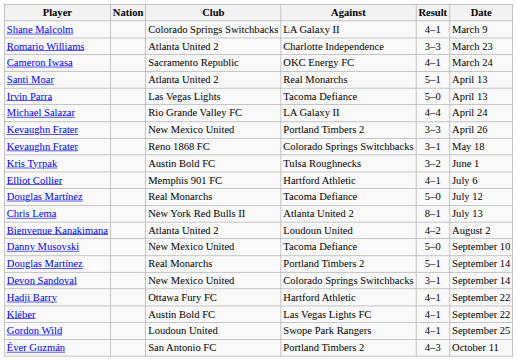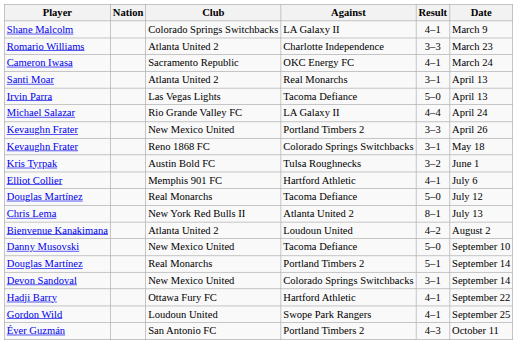 <table class="wikitable">
 <tr>
 <th>Player</th>
 <th>Nation</th>
 <th>Club</th>
 <th>Against</th>
 <th style="text-align:center">Result</th>
 <th>Date</th>
 </tr>
 <tr>
 <td><a href='#'>Shane Malcolm</a></td>
 <td></td>
 <td>Colorado Springs Switchbacks</td>
 <td>LA Galaxy II</td>
 <td style="text-align:center;">4–1</td>
 <td>March 9</td>
 </tr>
 <tr>
 <td><a href='#'>Romario Williams</a></td>
 <td></td>
 <td>Atlanta United 2</td>
 <td>Charlotte Independence</td>
 <td style="text-align:center;">3–3</td>
 <td>March 23</td>
 </tr>
 <tr>
 <td><a href='#'>Cameron Iwasa</a></td>
 <td></td>
 <td>Sacramento Republic</td>
 <td>OKC Energy FC</td>
 <td style="text-align:center;">4–1</td>
 <td>March 24</td>
 </tr>
 <tr>
 <td><a href='#'>Santi Moar</a></td>
 <td></td>
 <td>Atlanta United 2</td>
 <td>Real Monarchs</td>
-<td style="text-align:center;">5–1</td>
+<td style="text-align:center;">3–1</td>
 <td>April 13</td>
 </tr>
 <tr>
 <td><a href='#'>Irvin Parra</a></td>
 <td></td>
 <td>Las Vegas Lights</td>
 <td>Tacoma Defiance</td>
 <td style="text-align:center;">5–0</td>
 <td>April 13</td>
 </tr>
 <tr>
 <td><a href='#'>Michael Salazar</a></td>
 <td></td>
 <td>Rio Grande Valley FC</td>
 <td>LA Galaxy II</td>
 <td style="text-align:center;">4–4</td>
 <td>April 24</td>
 </tr>
 <tr>
 <td><a href='#'>Kevaughn Frater</a></td>
 <td></td>
 <td>New Mexico United</td>
 <td>Portland Timbers 2</td>
 <td style="text-align:center;">3–3</td>
 <td>April 26</td>
 </tr>
 <tr>
 <td><a href='#'>Kevaughn Frater</a></td>
 <td></td>
 <td>Reno 1868 FC</td>
 <td>Colorado Springs Switchbacks</td>
 <td style="text-align:center;">3–1</td>
 <td>May 18</td>
 </tr>
 <tr>
 <td><a href='#'>Kris Tyrpak</a></td>
 <td></td>
 <td>Austin Bold FC</td>
 <td>Tulsa Roughnecks</td>
 <td style="text-align:center;">3–2</td>
 <td>June 1</td>
 </tr>
 <tr>
 <td><a href='#'>Elliot Collier</a></td>
 <td></td>
 <td>Memphis 901 FC</td>
 <td>Hartford Athletic</td>
 <td style="text-align:center;">4–1</td>
 <td>July 6</td>
 </tr>
 <tr>
 <td><a href='#'>Douglas Martínez</a></td>
 <td></td>
 <td>Real Monarchs</td>
 <td>Tacoma Defiance</td>
 <td style="text-align:center;">5–0</td>
 <td>July 12</td>
 </tr>
 <tr>
 <td><a href='#'>Chris Lema</a></td>
 <td></td>
 <td>New York Red Bulls II</td>
 <td>Atlanta United 2</td>
 <td style="text-align:center;">8–1 </td>
 <td>July 13</td>
 </tr>
 <tr>
 <td><a href='#'>Bienvenue Kanakimana</a></td>
 <td></td>
 <td>Atlanta United 2</td>
 <td>Loudoun United</td>
 <td style="text-align:center;">4–2</td>
 <td>August 2</td>
 </tr>
 <tr>
 <td><a href='#'>Danny Musovski</a></td>
 <td></td>
 <td>New Mexico United</td>
 <td>Tacoma Defiance</td>
 <td style="text-align:center;">5–0 </td>
 <td>September 10</td>
 </tr>
 <tr>
 <td><a href='#'>Douglas Martínez</a></td>
 <td></td>
 <td>Real Monarchs</td>
 <td>Portland Timbers 2</td>
 <td style="text-align:center;">5–1 </td>
 <td>September 14</td>
 </tr>
 <tr>
 <td><a href='#'>Devon Sandoval</a></td>
 <td></td>
 <td>New Mexico United</td>
 <td>Colorado Springs Switchbacks</td>
 <td style="text-align:center;">3–1</td>
 <td>September 14</td>
 </tr>
 <tr>
 <td><a href='#'>Hadji Barry</a></td>
 <td></td>
 <td>Ottawa Fury FC</td>
 <td>Hartford Athletic</td>
 <td style="text-align:center;">4–1</td>
 <td>September 22</td>
 </tr>
 <tr>
-<td><a href='#'>Kléber</a></td>
-<td></td>
-<td>Austin Bold FC</td>
-<td>Las Vegas Lights FC</td>
-<td style="text-align:center;">4–1</td>
-<td>September 22</td>
-</tr>
-<tr>
 <td><a href='#'>Gordon Wild</a></td>
 <td></td>
 <td>Loudoun United</td>
 <td>Swope Park Rangers</td>
 <td style="text-align:center;">4–1</td>
 <td>September 25</td>
 </tr>
 <tr>
 <td><a href='#'>Éver Guzmán</a></td>
 <td></td>
 <td>San Antonio FC</td>
 <td>Portland Timbers 2</td>
 <td style="text-align:center;">4–3</td>
 <td>October 11</td>
 </tr>
 </table>
